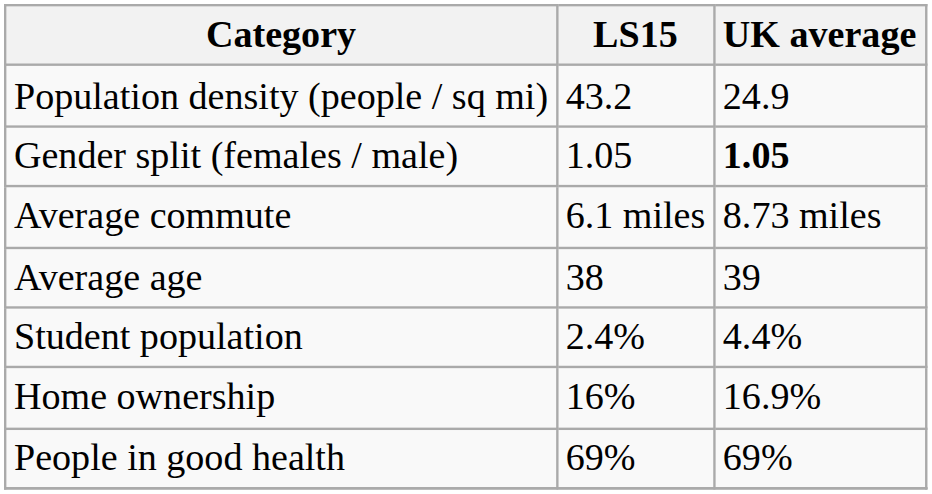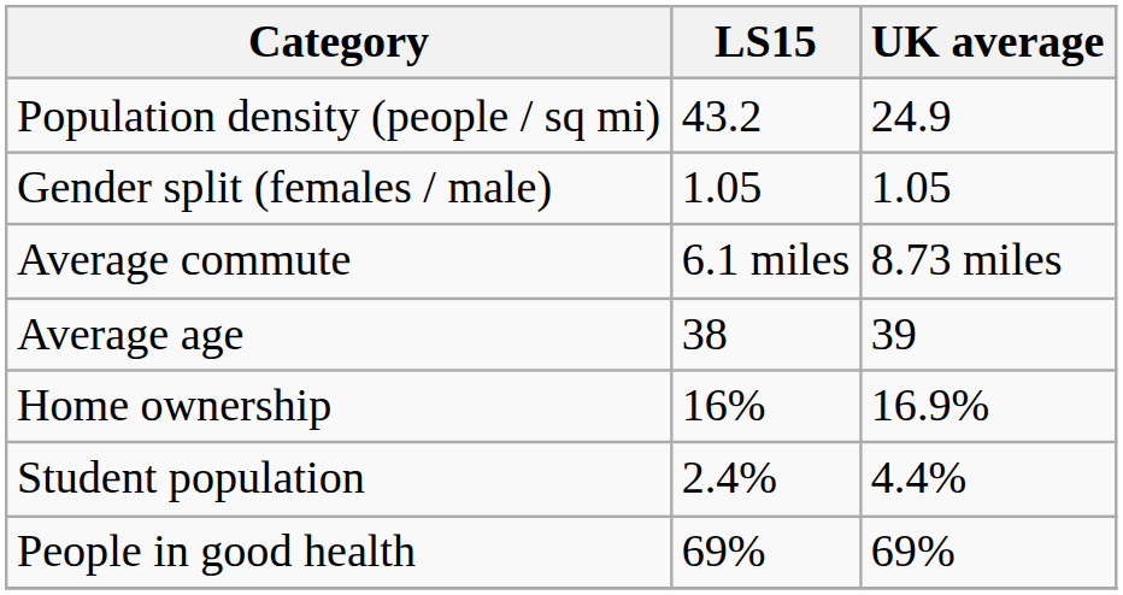 <table class="wikitable">
 <tr>
 <th>Category</th>
 <th>LS15</th>
 <th>UK average</th>
 </tr>
 <tr>
 <td>Population density (people / sq mi)</td>
 <td>43.2</td>
 <td>24.9</td>
 </tr>
 <tr>
 <td>Gender split (females / male)</td>
 <td>1.05</td>
-<td><strong>1.05</strong></td>
+<td>1.05</td>
 </tr>
 <tr>
 <td>Average commute</td>
 <td>6.1 miles</td>
 <td>8.73 miles</td>
 </tr>
 <tr>
 <td>Average age</td>
 <td>38</td>
 <td>39</td>
 </tr>
 <tr>
+<td>Home ownership</td>
+<td>16%</td>
+<td>16.9%</td>
+</tr>
+<tr>
 <td>Student population</td>
 <td>2.4%</td>
 <td>4.4%</td>
-</tr>
-<tr>
-<td>Home ownership</td>
-<td>16%</td>
-<td>16.9%</td>
 </tr>
 <tr>
 <td>People in good health</td>
 <td>69%</td>
 <td>69%</td>
 </tr>
 <tr>
 </tr>
 </table>
